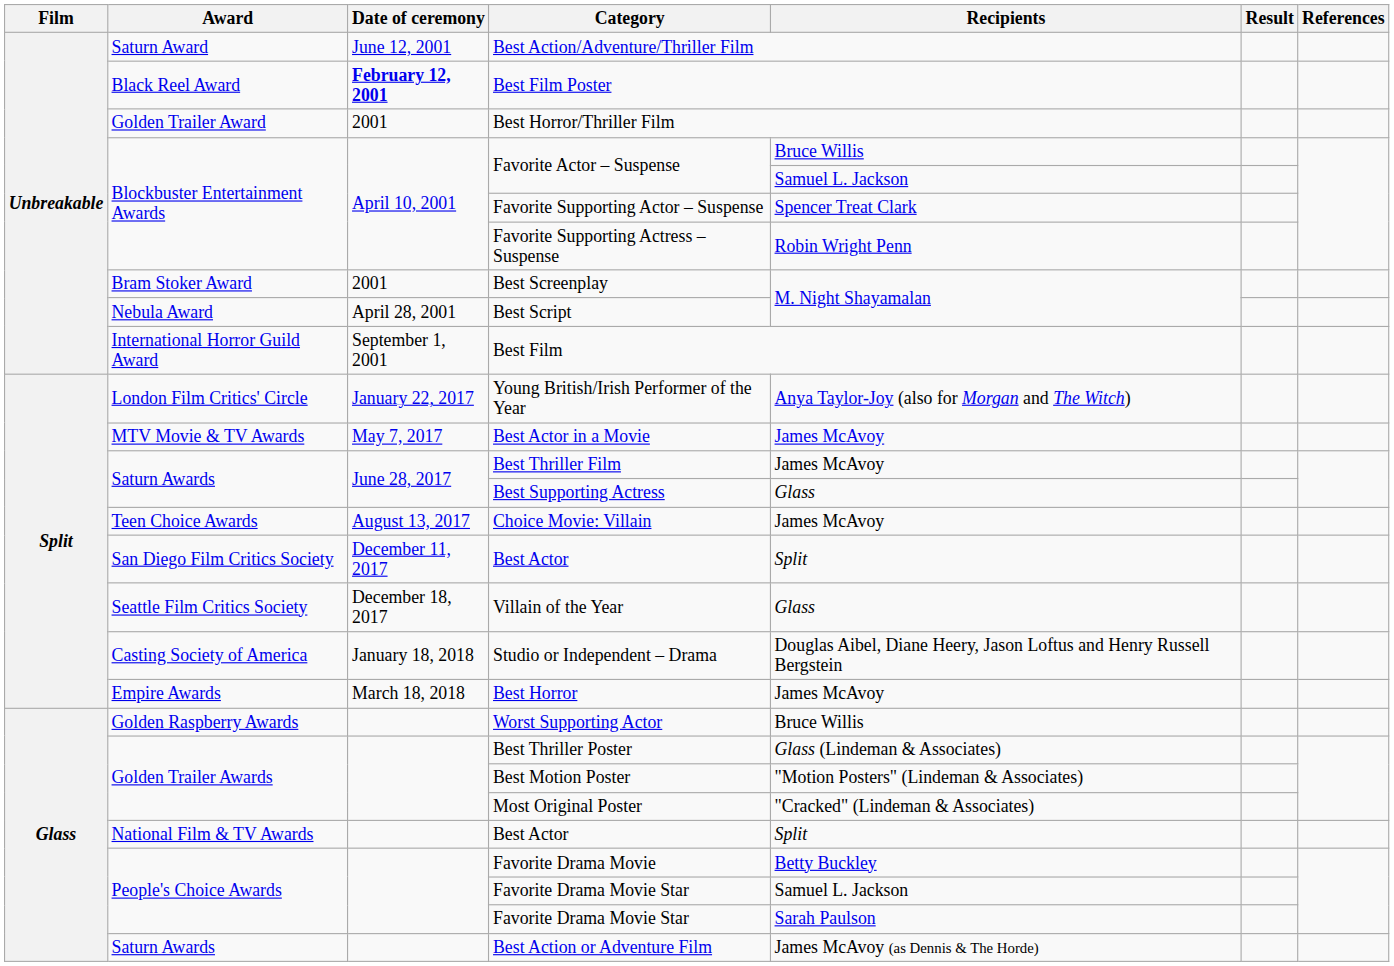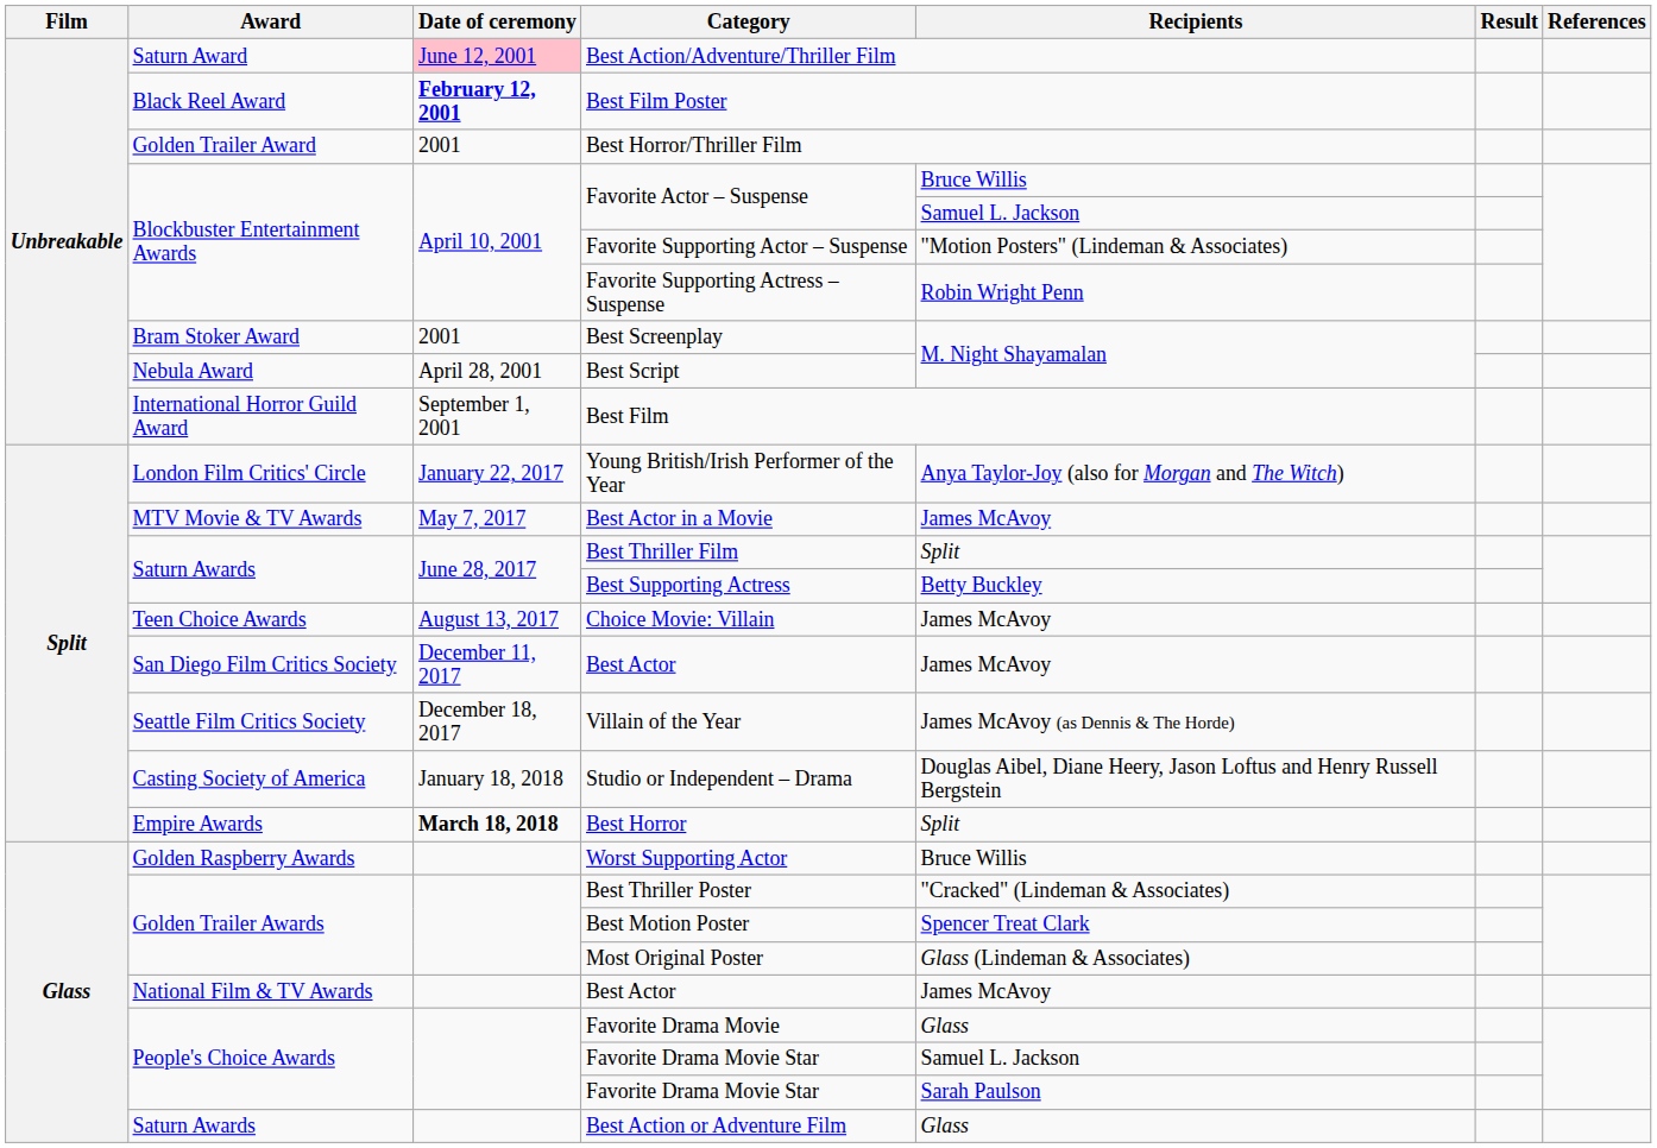 <table class="wikitable sortable">
 <tr>
 <th scope="col">Film</th>
 <th scope="col">Award</th>
 <th scope="col">Date of ceremony</th>
 <th scope="col">Category</th>
 <th scope="col">Recipients</th>
 <th scope="col">Result</th>
 <th scope="col" class="unsortable">References</th>
 </tr>
 <tr>
 <th rowspan="10"><em>Unbreakable</em></th>
 <td rowspan="1"><a href='#'>Saturn Award</a></td>
-<td rowspan="1"><a href='#'>June 12, 2001</a></td>
+<td rowspan="1" style="background: pink;"><a href='#'>June 12, 2001</a></td>
 <td colspan="2"><a href='#'>Best Action/Adventure/Thriller Film</a></td>
 <td></td>
 <td style="text-align:center;"></td>
 </tr>
 <tr>
 <td rowspan="1"><a href='#'>Black Reel Award</a></td>
 <td rowspan="1"><strong><a href='#'>February 12, 2001</a></strong></td>
 <td colspan="2"><a href='#'>Best Film Poster</a></td>
 <td></td>
 <td style="text-align:center;"></td>
 </tr>
 <tr>
 <td rowspan="1"><a href='#'>Golden Trailer Award</a></td>
 <td rowspan="1">2001</td>
 <td colspan="2">Best Horror/Thriller Film</td>
 <td></td>
 <td style="text-align:center;"></td>
 </tr>
 <tr>
 <td rowspan="4"><a href='#'>Blockbuster Entertainment Awards</a></td>
 <td rowspan="4"><a href='#'>April 10, 2001</a></td>
 <td rowspan="2">Favorite Actor – Suspense</td>
 <td><a href='#'>Bruce Willis</a></td>
 <td></td>
 <td rowspan=4 style="text-align:center;"></td>
 </tr>
 <tr>
 <td><a href='#'>Samuel L. Jackson</a></td>
 <td></td>
 </tr>
 <tr>
 <td>Favorite Supporting Actor – Suspense</td>
-<td><a href='#'>Spencer Treat Clark</a></td>
+<td data-sort-value="Motion Posters">"Motion Posters" (Lindeman & Associates)</td>
 <td></td>
 </tr>
 <tr>
 <td>Favorite Supporting Actress – Suspense</td>
 <td><a href='#'>Robin Wright Penn</a></td>
 <td></td>
 </tr>
 <tr>
 <td rowspan="1"><a href='#'>Bram Stoker Award</a></td>
 <td rowspan="1">2001</td>
 <td>Best Screenplay</td>
 <td rowspan="2"><a href='#'>M. Night Shayamalan</a></td>
 <td></td>
 <td style="text-align:center;"></td>
 </tr>
 <tr>
 <td rowspan="1"><a href='#'>Nebula Award</a></td>
 <td rowspan="1">April 28, 2001</td>
 <td>Best Script</td>
 <td></td>
 <td style="text-align:center;"></td>
 </tr>
 <tr>
 <td rowspan="1"><a href='#'>International Horror Guild Award</a></td>
 <td rowspan="1">September 1, 2001</td>
 <td colspan="2">Best Film</td>
 <td></td>
 <td style="text-align:center;"></td>
 </tr>
 <tr>
 <th rowspan="9"><em>Split</em></th>
 <td><a href='#'>London Film Critics' Circle</a></td>
 <td><a href='#'>January 22, 2017</a></td>
 <td>Young British/Irish Performer of the Year</td>
 <td><a href='#'>Anya Taylor-Joy</a> (also for <em><a href='#'>Morgan</a></em> and <em><a href='#'>The Witch</a></em>)</td>
 <td></td>
 <td style="text-align:center;"></td>
 </tr>
 <tr>
 <td><a href='#'>MTV Movie & TV Awards</a></td>
 <td><a href='#'>May 7, 2017</a></td>
 <td><a href='#'>Best Actor in a Movie</a></td>
 <td><a href='#'>James McAvoy</a></td>
 <td></td>
 <td style="text-align:center;"></td>
 </tr>
 <tr>
 <td rowspan="2"><a href='#'>Saturn Awards</a></td>
 <td rowspan="2"><a href='#'>June 28, 2017</a></td>
 <td><a href='#'>Best Thriller Film</a></td>
-<td>James McAvoy</td>
+<td><em>Split</em></td>
 <td></td>
 <td rowspan="2" style="text-align:center;"></td>
 </tr>
 <tr>
 <td><a href='#'>Best Supporting Actress</a></td>
-<td><em>Glass</em></td>
+<td><a href='#'>Betty Buckley</a></td>
 <td></td>
 </tr>
 <tr>
 <td><a href='#'>Teen Choice Awards</a></td>
 <td><a href='#'>August 13, 2017</a></td>
 <td><a href='#'>Choice Movie: Villain</a></td>
 <td>James McAvoy</td>
 <td></td>
 <td style="text-align:center;"></td>
 </tr>
 <tr>
 <td><a href='#'>San Diego Film Critics Society</a></td>
 <td><a href='#'>December 11, 2017</a></td>
 <td><a href='#'>Best Actor</a></td>
-<td><em>Split</em></td>
+<td>James McAvoy</td>
 <td></td>
 <td style="text-align:center;"> <br></td>
 </tr>
 <tr>
 <td><a href='#'>Seattle Film Critics Society</a></td>
 <td>December 18, 2017</td>
 <td>Villain of the Year</td>
-<td><em>Glass</em></td>
+<td>James McAvoy <small>(as Dennis & The Horde)</small></td>
 <td></td>
 <td style="text-align:center;"></td>
 </tr>
 <tr>
 <td><a href='#'>Casting Society of America</a></td>
 <td>January 18, 2018</td>
 <td>Studio or Independent – Drama</td>
 <td>Douglas Aibel, Diane Heery, Jason Loftus and Henry Russell Bergstein</td>
 <td></td>
 <td style="text-align:center;"></td>
 </tr>
 <tr>
 <td><a href='#'>Empire Awards</a></td>
-<td>March 18, 2018</td>
+<td><strong>March 18, 2018</strong></td>
 <td><a href='#'>Best Horror</a></td>
-<td data-sort-value="McAvoy, James">James McAvoy</td>
+<td><em>Split</em></td>
 <td></td>
 <td style="text-align:center;"> <br></td>
 </tr>
 <tr>
 <th rowspan="10"><em>Glass</em></th>
 <td scope="row"><a href='#'>Golden Raspberry Awards</a></td>
 <td><a href='#'></a></td>
 <td><a href='#'>Worst Supporting Actor</a></td>
 <td data-sort-value="Willis, Bruce">Bruce Willis</td>
 <td></td>
 <td style="text-align:center;"></td>
 </tr>
 <tr>
 <td scope="rowgroup" rowspan="3"><a href='#'>Golden Trailer Awards</a></td>
 <td rowspan="3"></td>
 <td>Best Thriller Poster</td>
-<td><em>Glass</em> (Lindeman & Associates)</td>
+<td data-sort-value="Cracked">"Cracked" (Lindeman & Associates)</td>
 <td></td>
 <td rowspan="3" style="text-align:center;"><br></td>
 </tr>
 <tr>
 <td>Best Motion Poster</td>
-<td data-sort-value="Motion Posters">"Motion Posters" (Lindeman & Associates)</td>
+<td><a href='#'>Spencer Treat Clark</a></td>
 <td></td>
 </tr>
 <tr>
 <td>Most Original Poster</td>
-<td data-sort-value="Cracked">"Cracked" (Lindeman & Associates)</td>
+<td><em>Glass</em> (Lindeman & Associates)</td>
 <td></td>
 </tr>
 <tr>
 <td scope="row"><a href='#'>National Film & TV Awards</a></td>
 <td></td>
 <td>Best Actor</td>
-<td><em>Split</em></td>
+<td data-sort-value="McAvoy, James">James McAvoy</td>
 <td></td>
 <td style="text-align:center;"><br></td>
 </tr>
 <tr>
 <td scope="rowgroup" rowspan="3"><a href='#'>People's Choice Awards</a></td>
 <td rowspan="3"><a href='#'></a></td>
 <td>Favorite Drama Movie</td>
-<td><a href='#'>Betty Buckley</a></td>
+<td><em>Glass</em></td>
 <td></td>
 <td rowspan="3" style="text-align:center;"></td>
 </tr>
 <tr>
 <td>Favorite Drama Movie Star</td>
 <td data-sort-value="Jackson, Samuel L.">Samuel L. Jackson</td>
 <td></td>
 </tr>
 <tr>
 <td>Favorite Drama Movie Star</td>
 <td data-sort-value="Paulson, Sarah"><a href='#'>Sarah Paulson</a></td>
 <td></td>
 </tr>
 <tr>
 <td scope="row"><a href='#'>Saturn Awards</a></td>
 <td><a href='#'></a></td>
 <td><a href='#'>Best Action or Adventure Film</a></td>
-<td>James McAvoy <small>(as Dennis & The Horde)</small></td>
+<td><em>Glass</em></td>
 <td></td>
 <td style="text-align:center;"></td>
 </tr>
 </table>
